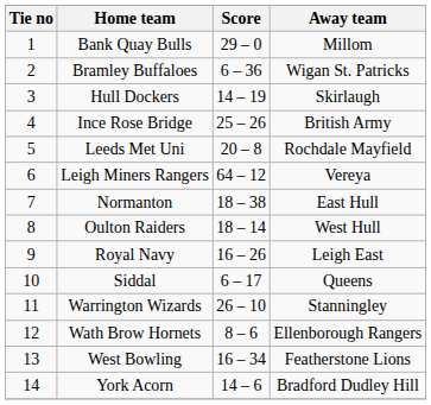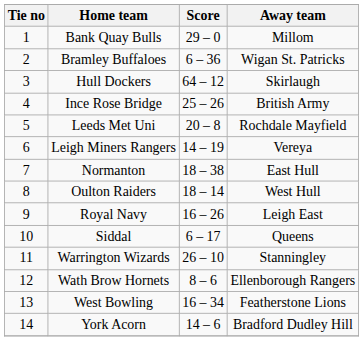 <table class="wikitable" style="text-align: center">
 <tr>
 </tr>
 <tr>
 <th>Tie no</th>
 <th>Home team</th>
 <th>Score</th>
 <th>Away team</th>
 </tr>
 <tr>
 <td>1</td>
 <td>Bank Quay Bulls</td>
 <td>29 – 0</td>
 <td>Millom</td>
 </tr>
 <tr>
 <td>2</td>
 <td>Bramley Buffaloes</td>
 <td>6 – 36</td>
 <td>Wigan St. Patricks</td>
 </tr>
 <tr>
 <td>3</td>
 <td>Hull Dockers</td>
-<td>14 – 19</td>
+<td>64 – 12</td>
 <td>Skirlaugh</td>
 </tr>
 <tr>
 <td>4</td>
 <td>Ince Rose Bridge</td>
 <td>25 – 26</td>
 <td>British Army</td>
 </tr>
 <tr>
 <td>5</td>
 <td>Leeds Met Uni</td>
 <td>20 – 8</td>
 <td>Rochdale Mayfield</td>
 </tr>
 <tr>
 <td>6</td>
 <td>Leigh Miners Rangers</td>
-<td>64 – 12</td>
+<td>14 – 19</td>
 <td>Vereya</td>
 </tr>
 <tr>
 <td>7</td>
 <td>Normanton</td>
 <td>18 – 38</td>
 <td>East Hull</td>
 </tr>
 <tr>
 <td>8</td>
 <td>Oulton Raiders</td>
 <td>18 – 14</td>
 <td>West Hull</td>
 </tr>
 <tr>
 <td>9</td>
 <td>Royal Navy</td>
 <td>16 – 26</td>
 <td>Leigh East</td>
 </tr>
 <tr>
 <td>10</td>
 <td>Siddal</td>
 <td>6 – 17</td>
 <td>Queens</td>
 </tr>
 <tr>
 <td>11</td>
 <td>Warrington Wizards</td>
 <td>26 – 10</td>
 <td>Stanningley</td>
 </tr>
 <tr>
 <td>12</td>
 <td>Wath Brow Hornets</td>
 <td>8 – 6</td>
 <td>Ellenborough Rangers</td>
 </tr>
 <tr>
 <td>13</td>
 <td>West Bowling</td>
 <td>16 – 34</td>
 <td>Featherstone Lions</td>
 </tr>
 <tr>
 <td>14</td>
 <td>York Acorn</td>
 <td>14 – 6</td>
 <td>Bradford Dudley Hill</td>
 </tr>
 <tr>
 </tr>
 </table>
